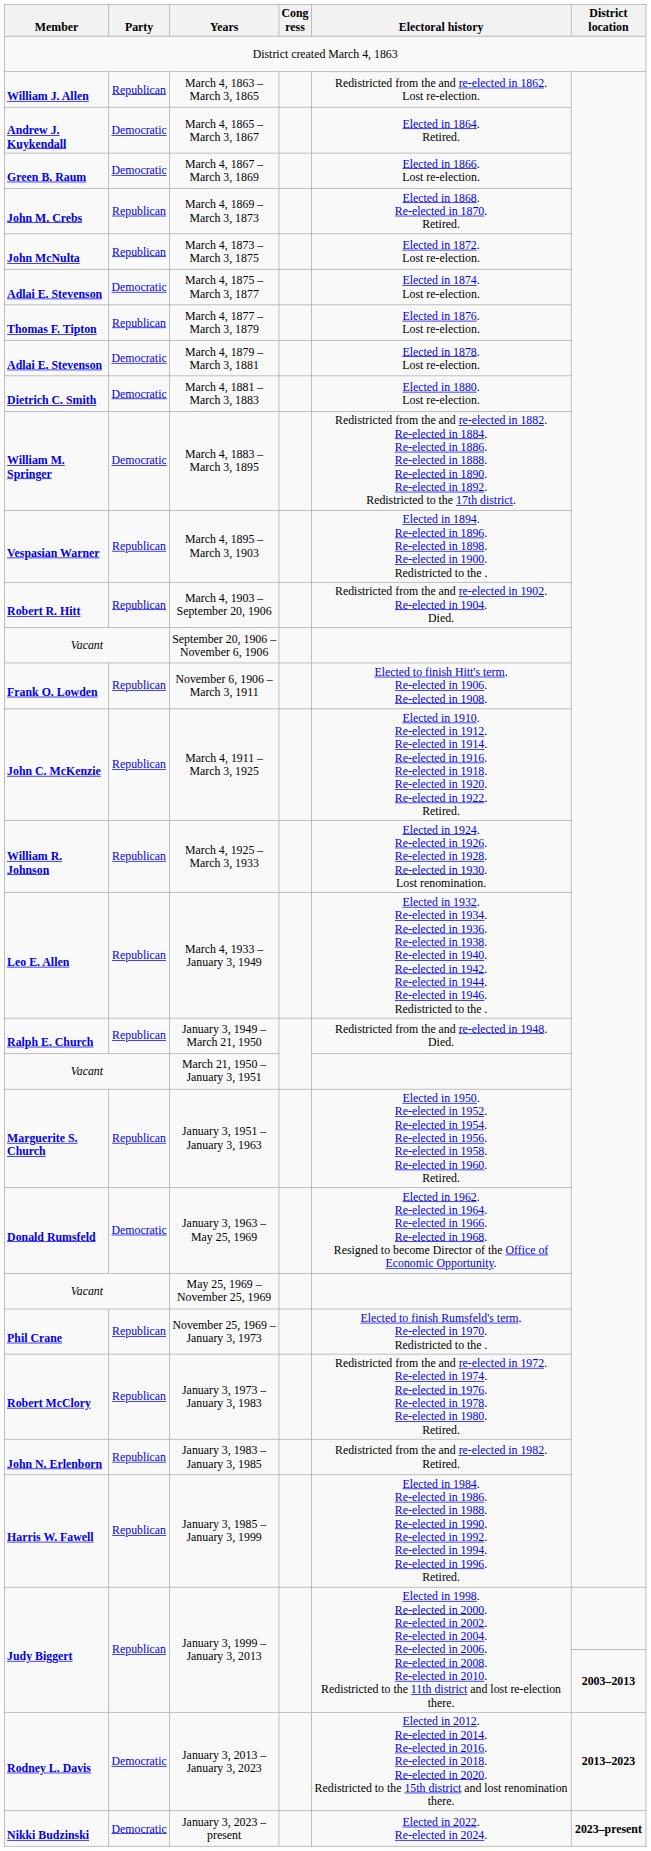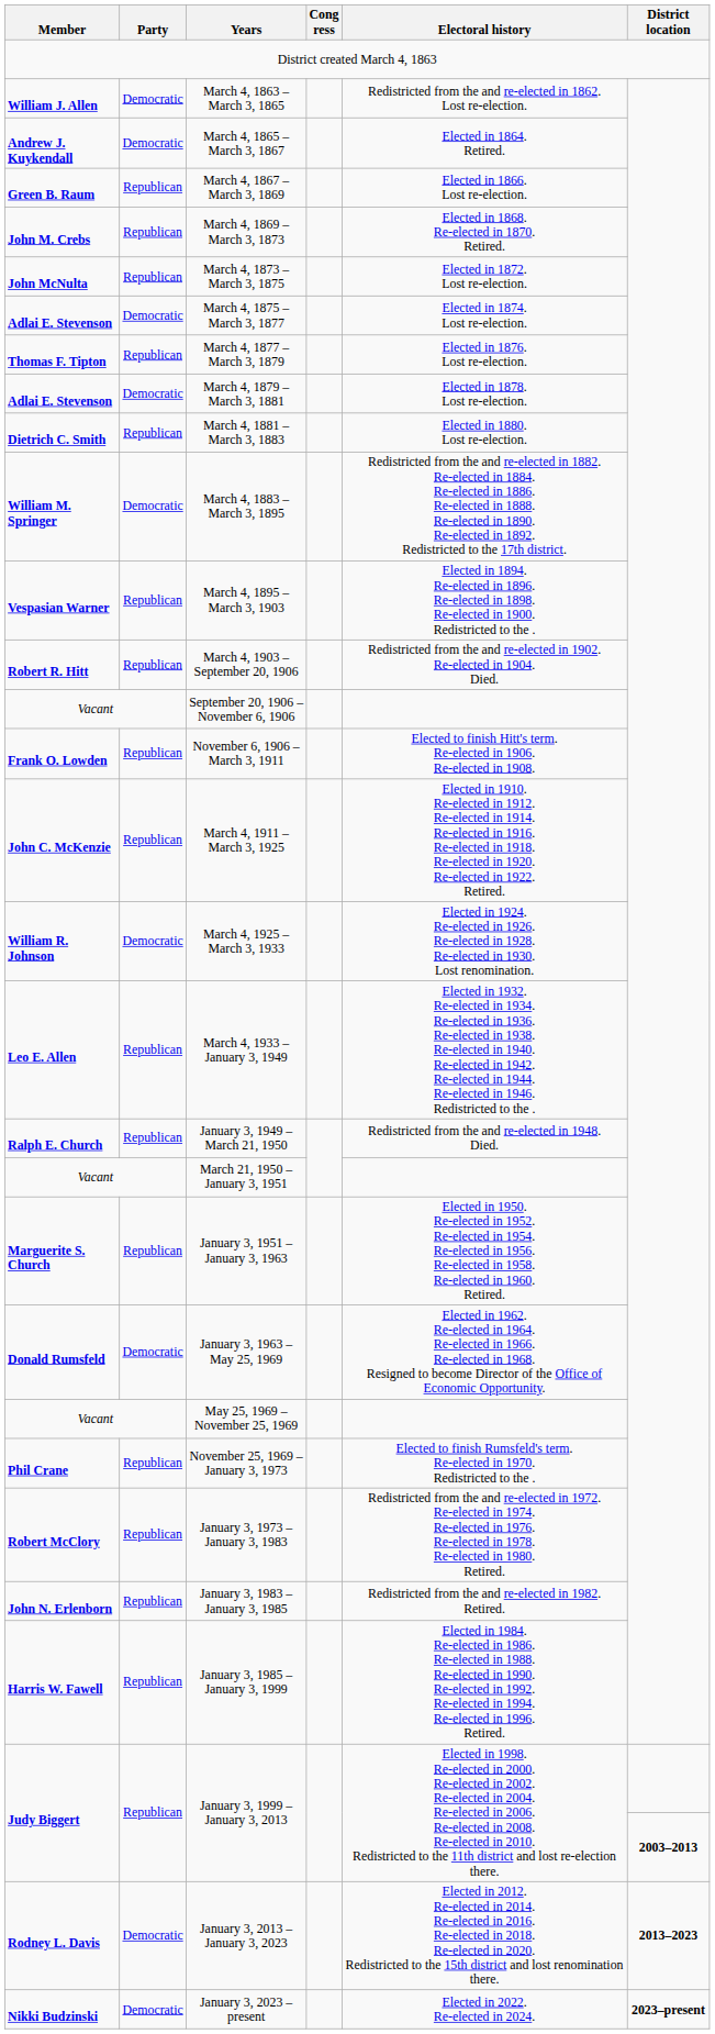 <table class=wikitable style="text-align:center">
 <tr valign=bottom>
 <th>Member</th>
 <th>Party</th>
 <th>Years</th>
 <th>Cong<br>ress</th>
 <th>Electoral history</th>
 <th>District location</th>
 </tr>
 <tr style="height:3em">
 <td colspan=6>District created March 4, 1863</td>
 </tr>
 <tr style="height:3em">
 <td align=left><br><strong><a href='#'>William J. Allen</a></strong><br></td>
-<td><a href='#'>Republican</a></td>
+<td><a href='#'>Democratic</a></td>
 <td nowrap>March 4, 1863 –<br>March 3, 1865</td>
 <td></td>
 <td>Redistricted from the  and <a href='#'>re-elected in 1862</a>.<br>Lost re-election.</td>
 </tr>
 <tr style="height:3em">
 <td align=left><br><strong><a href='#'>Andrew J. Kuykendall</a></strong><br></td>
 <td><a href='#'>Democratic</a></td>
 <td nowrap>March 4, 1865 –<br>March 3, 1867</td>
 <td></td>
 <td><a href='#'>Elected in 1864</a>.<br>Retired.</td>
 </tr>
 <tr style="height:3em">
 <td align=left><br><strong><a href='#'>Green B. Raum</a></strong><br></td>
-<td><a href='#'>Democratic</a></td>
+<td><a href='#'>Republican</a></td>
 <td nowrap>March 4, 1867 –<br>March 3, 1869</td>
 <td></td>
 <td><a href='#'>Elected in 1866</a>.<br>Lost re-election.</td>
 </tr>
 <tr style="height:3em">
 <td align=left><br><strong><a href='#'>John M. Crebs</a></strong><br></td>
 <td><a href='#'>Republican</a></td>
 <td nowrap>March 4, 1869 –<br>March 3, 1873</td>
 <td></td>
 <td><a href='#'>Elected in 1868</a>.<br><a href='#'>Re-elected in 1870</a>.<br>Retired.</td>
 </tr>
 <tr style="height:3em">
 <td align=left><br><strong><a href='#'>John McNulta</a></strong><br></td>
 <td><a href='#'>Republican</a></td>
 <td nowrap>March 4, 1873 –<br>March 3, 1875</td>
 <td></td>
 <td><a href='#'>Elected in 1872</a>.<br>Lost re-election.</td>
 </tr>
 <tr style="height:3em">
 <td align=left><br><strong><a href='#'>Adlai E. Stevenson</a></strong><br></td>
 <td><a href='#'>Democratic</a></td>
 <td nowrap>March 4, 1875 –<br>March 3, 1877</td>
 <td></td>
 <td><a href='#'>Elected in 1874</a>.<br>Lost re-election.</td>
 </tr>
 <tr style="height:3em">
 <td align=left><br><strong><a href='#'>Thomas F. Tipton</a></strong><br></td>
 <td><a href='#'>Republican</a></td>
 <td nowrap>March 4, 1877 –<br>March 3, 1879</td>
 <td></td>
 <td><a href='#'>Elected in 1876</a>.<br>Lost re-election.</td>
 </tr>
 <tr style="height:3em">
 <td align=left><br><strong><a href='#'>Adlai E. Stevenson</a></strong><br></td>
 <td><a href='#'>Democratic</a></td>
 <td nowrap>March 4, 1879 –<br>March 3, 1881</td>
 <td></td>
 <td><a href='#'>Elected in 1878</a>.<br>Lost re-election.</td>
 </tr>
 <tr style="height:3em">
 <td align=left><br><strong><a href='#'>Dietrich C. Smith</a></strong><br></td>
-<td><a href='#'>Democratic</a></td>
+<td><a href='#'>Republican</a></td>
 <td nowrap>March 4, 1881 –<br>March 3, 1883</td>
 <td></td>
 <td><a href='#'>Elected in 1880</a>.<br>Lost re-election.</td>
 </tr>
 <tr style="height:3em">
 <td align=left><br><strong><a href='#'>William M. Springer</a></strong><br></td>
 <td><a href='#'>Democratic</a></td>
 <td nowrap>March 4, 1883 –<br>March 3, 1895</td>
 <td></td>
 <td>Redistricted from the  and <a href='#'>re-elected in 1882</a>.<br><a href='#'>Re-elected in 1884</a>.<br><a href='#'>Re-elected in 1886</a>.<br> <a href='#'>Re-elected in 1888</a>.<br><a href='#'>Re-elected in 1890</a>.<br><a href='#'>Re-elected in 1892</a>.<br>Redistricted to the <a href='#'>17th district</a>.</td>
 </tr>
 <tr style="height:3em">
 <td align=left><br><strong><a href='#'>Vespasian Warner</a></strong><br></td>
 <td><a href='#'>Republican</a></td>
 <td nowrap>March 4, 1895 –<br>March 3, 1903</td>
 <td></td>
 <td><a href='#'>Elected in 1894</a>.<br><a href='#'>Re-elected in 1896</a>.<br><a href='#'>Re-elected in 1898</a>.<br><a href='#'>Re-elected in 1900</a>.<br>Redistricted to the .</td>
 </tr>
 <tr style="height:3em">
 <td align=left><br><strong><a href='#'>Robert R. Hitt</a></strong><br></td>
 <td><a href='#'>Republican</a></td>
 <td nowrap>March 4, 1903 –<br>September 20, 1906</td>
 <td></td>
 <td>Redistricted from the  and <a href='#'>re-elected in 1902</a>.<br><a href='#'>Re-elected in 1904</a>.<br>Died.</td>
 </tr>
 <tr style="height:3em">
 <td colspan=2><em>Vacant</em></td>
 <td nowrap>September 20, 1906 –<br>November 6, 1906</td>
 <td></td>
 <td></td>
 </tr>
 <tr style="height:3em">
 <td align=left><br><strong><a href='#'>Frank O. Lowden</a></strong><br></td>
 <td><a href='#'>Republican</a></td>
 <td nowrap>November 6, 1906 –<br>March 3, 1911</td>
 <td></td>
 <td><a href='#'>Elected to finish Hitt's term</a>.<br><a href='#'>Re-elected in 1906</a>.<br><a href='#'>Re-elected in 1908</a>.</td>
 </tr>
 <tr style="height:3em">
 <td align=left><br><strong><a href='#'>John C. McKenzie</a></strong><br></td>
 <td><a href='#'>Republican</a></td>
 <td nowrap>March 4, 1911 –<br>March 3, 1925</td>
 <td></td>
 <td><a href='#'>Elected in 1910</a>.<br><a href='#'>Re-elected in 1912</a>.<br><a href='#'>Re-elected in 1914</a>.<br><a href='#'>Re-elected in 1916</a>.<br><a href='#'>Re-elected in 1918</a>.<br><a href='#'>Re-elected in 1920</a>.<br><a href='#'>Re-elected in 1922</a>.<br>Retired.</td>
 </tr>
 <tr style="height:3em">
 <td align=left><br><strong><a href='#'>William R. Johnson</a></strong><br></td>
-<td><a href='#'>Republican</a></td>
+<td><a href='#'>Democratic</a></td>
 <td nowrap>March 4, 1925 –<br>March 3, 1933</td>
 <td></td>
 <td><a href='#'>Elected in 1924</a>.<br><a href='#'>Re-elected in 1926</a>.<br><a href='#'>Re-elected in 1928</a>.<br><a href='#'>Re-elected in 1930</a>.<br>Lost renomination.</td>
 </tr>
 <tr style="height:3em">
 <td align=left><br><strong><a href='#'>Leo E. Allen</a></strong><br></td>
 <td><a href='#'>Republican</a></td>
 <td nowrap>March 4, 1933 –<br>January 3, 1949</td>
 <td></td>
 <td><a href='#'>Elected in 1932</a>.<br><a href='#'>Re-elected in 1934</a>.<br><a href='#'>Re-elected in 1936</a>.<br><a href='#'>Re-elected in 1938</a>.<br><a href='#'>Re-elected in 1940</a>.<br><a href='#'>Re-elected in 1942</a>.<br><a href='#'>Re-elected in 1944</a>.<br><a href='#'>Re-elected in 1946</a>.<br>Redistricted to the .</td>
 </tr>
 <tr style="height:3em">
 <td align=left><br><strong><a href='#'>Ralph E. Church</a></strong><br></td>
 <td><a href='#'>Republican</a></td>
 <td nowrap>January 3, 1949 –<br>March 21, 1950</td>
 <td rowspan=2></td>
 <td>Redistricted from the  and <a href='#'>re-elected in 1948</a>.<br>Died.</td>
 </tr>
 <tr style="height:3em">
 <td colspan=2><em>Vacant</em></td>
 <td nowrap>March 21, 1950 –<br>January 3, 1951</td>
 <td></td>
 </tr>
 <tr style="height:3em">
 <td align=left><br><strong><a href='#'>Marguerite S. Church</a></strong><br></td>
 <td><a href='#'>Republican</a></td>
 <td nowrap>January 3, 1951 –<br>January 3, 1963</td>
 <td></td>
 <td><a href='#'>Elected in 1950</a>.<br><a href='#'>Re-elected in 1952</a>.<br><a href='#'>Re-elected in 1954</a>.<br><a href='#'>Re-elected in 1956</a>.<br><a href='#'>Re-elected in 1958</a>.<br><a href='#'>Re-elected in 1960</a>.<br>Retired.</td>
 </tr>
 <tr style="height:3em">
 <td align=left><br><strong><a href='#'>Donald Rumsfeld</a></strong><br></td>
 <td><a href='#'>Democratic</a></td>
 <td nowrap>January 3, 1963 –<br>May 25, 1969</td>
 <td></td>
 <td><a href='#'>Elected in 1962</a>.<br><a href='#'>Re-elected in 1964</a>.<br><a href='#'>Re-elected in 1966</a>.<br><a href='#'>Re-elected in 1968</a>.<br>Resigned to become Director of the <a href='#'>Office of Economic Opportunity</a>.</td>
 </tr>
 <tr style="height:3em">
 <td colspan=2><em>Vacant</em></td>
 <td nowrap>May 25, 1969 –<br>November 25, 1969</td>
 <td></td>
 <td></td>
 </tr>
 <tr style="height:3em">
 <td align=left><br><strong><a href='#'>Phil Crane</a></strong><br></td>
 <td><a href='#'>Republican</a></td>
 <td nowrap>November 25, 1969 –<br>January 3, 1973</td>
 <td></td>
 <td><a href='#'>Elected to finish Rumsfeld's term</a>.<br><a href='#'>Re-elected in 1970</a>.<br>Redistricted to the .</td>
 </tr>
 <tr style="height:3em">
 <td align=left><br><strong><a href='#'>Robert McClory</a></strong><br></td>
 <td><a href='#'>Republican</a></td>
 <td nowrap>January 3, 1973 –<br>January 3, 1983</td>
 <td></td>
 <td>Redistricted from the  and <a href='#'>re-elected in 1972</a>.<br><a href='#'>Re-elected in 1974</a>.<br><a href='#'>Re-elected in 1976</a>.<br><a href='#'>Re-elected in 1978</a>.<br><a href='#'>Re-elected in 1980</a>.<br>Retired.</td>
 </tr>
 <tr style="height:3em">
 <td align=left><br><strong><a href='#'>John N. Erlenborn</a></strong><br></td>
 <td><a href='#'>Republican</a></td>
 <td nowrap>January 3, 1983 –<br>January 3, 1985</td>
 <td></td>
 <td>Redistricted from the  and <a href='#'>re-elected in 1982</a>.<br>Retired.</td>
 </tr>
 <tr style="height:3em">
 <td align=left><br><strong><a href='#'>Harris W. Fawell</a></strong><br></td>
 <td><a href='#'>Republican</a></td>
 <td nowrap>January 3, 1985 –<br>January 3, 1999</td>
 <td></td>
 <td><a href='#'>Elected in 1984</a>.<br><a href='#'>Re-elected in 1986</a>.<br><a href='#'>Re-elected in 1988</a>.<br><a href='#'>Re-elected in 1990</a>.<br><a href='#'>Re-elected in 1992</a>.<br><a href='#'>Re-elected in 1994</a>.<br><a href='#'>Re-elected in 1996</a>.<br>Retired.</td>
 </tr>
 <tr style="height:3em">
 <td rowspan=2 align=left><br><strong><a href='#'>Judy Biggert</a></strong><br></td>
 <td rowspan=2 ><a href='#'>Republican</a></td>
 <td rowspan=2 nowrap>January 3, 1999 –<br>January 3, 2013</td>
 <td rowspan=2></td>
 <td rowspan=2><a href='#'>Elected in 1998</a>.<br><a href='#'>Re-elected in 2000</a>.<br><a href='#'>Re-elected in 2002</a>.<br><a href='#'>Re-elected in 2004</a>.<br><a href='#'>Re-elected in 2006</a>.<br><a href='#'>Re-elected in 2008</a>.<br><a href='#'>Re-elected in 2010</a>.<br>Redistricted to the <a href='#'>11th district</a> and lost re-election there.</td>
 <td></td>
 </tr>
 <tr style="height:3em">
 <td><strong>2003–2013</strong><br></td>
 </tr>
 <tr style="height:3em">
 <td align=left><br><strong><a href='#'>Rodney L. Davis</a></strong><br></td>
 <td><a href='#'>Democratic</a></td>
 <td nowrap>January 3, 2013 –<br>January 3, 2023</td>
 <td></td>
 <td><a href='#'>Elected in 2012</a>.<br><a href='#'>Re-elected in 2014</a>.<br><a href='#'>Re-elected in 2016</a>.<br><a href='#'>Re-elected in 2018</a>.<br><a href='#'>Re-elected in 2020</a>.<br>Redistricted to the <a href='#'>15th district</a> and lost renomination there.</td>
 <td><strong>2013–2023</strong><br></td>
 </tr>
 <tr style="height:3em">
 <td align=left><br><strong><a href='#'>Nikki Budzinski</a></strong><br></td>
 <td><a href='#'>Democratic</a></td>
 <td nowrap>January 3, 2023 –<br>present</td>
 <td></td>
 <td><a href='#'>Elected in 2022</a>.<br><a href='#'>Re-elected in 2024</a>.</td>
 <td><strong>2023–present</strong><br></td>
 </tr>
 </table>
